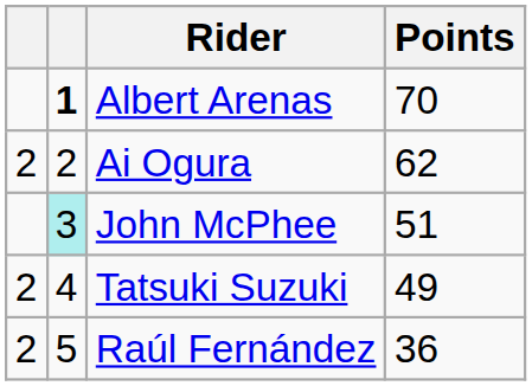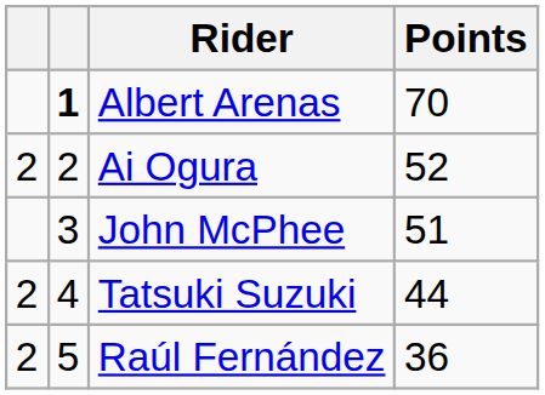 <table class="wikitable" style="font-size: 95%;">
 <tr>
 <th></th>
 <th></th>
 <th>Rider</th>
 <th>Points</th>
 </tr>
 <tr>
 <td></td>
 <td align=center><strong>1</strong></td>
 <td> <a href='#'>Albert Arenas</a></td>
 <td align=left>70</td>
 </tr>
 <tr>
 <td> 2</td>
 <td align=center>2</td>
 <td> <a href='#'>Ai Ogura</a></td>
-<td align=left>62</td>
+<td align=left>52</td>
 </tr>
 <tr>
 <td></td>
-<td align=center style="background: paleturquoise;">3</td>
+<td align=center>3</td>
 <td> <a href='#'>John McPhee</a></td>
 <td align=left>51</td>
 </tr>
 <tr>
 <td> 2</td>
 <td align=center>4</td>
 <td> <a href='#'>Tatsuki Suzuki</a></td>
-<td align=left>49</td>
+<td align=left>44</td>
 </tr>
 <tr>
 <td> 2</td>
 <td align=center>5</td>
 <td> <a href='#'>Raúl Fernández</a></td>
 <td align=left>36</td>
 </tr>
 </table>
